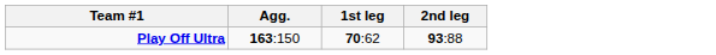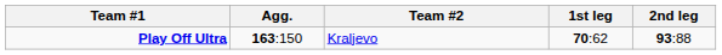 <table class=wikitable style="text-align:center">
 <tr>
 <th width=250>Team #1</th>
 <th width=100>Agg.</th>
+<th width=250>Team #2</th>
 <th width=88>1st leg</th>
 <th width=88>2nd leg</th>
 </tr>
 <tr>
 <td align=right><strong><a href='#'>Play Off Ultra</a></strong> </td>
 <td><strong>163</strong>:150</td>
+<td align=left> <a href='#'>Kraljevo</a></td>
 <td><strong>70</strong>:62</td>
 <td><strong>93</strong>:88</td>
 </tr>
 </table>
